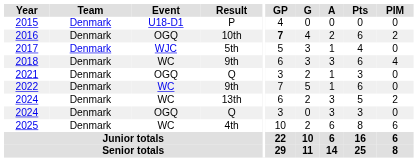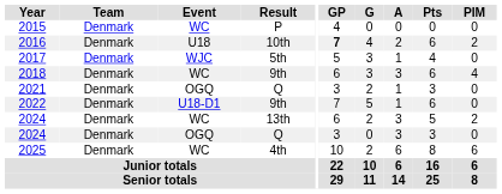 <table border="0" cellpadding="1" cellspacing="0" ID="Table3" style="text-align:center; width:40em">
 <tr bgcolor="#e0e0e0">
 <th>Year</th>
 <th>Team</th>
 <th>Event</th>
 <th>Result</th>
 <th rowspan="99" bgcolor="#fff"></th>
 <th>GP</th>
 <th>G</th>
 <th>A</th>
 <th>Pts</th>
 <th>PIM</th>
 </tr>
 <tr>
 <td><a href='#'>2015</a></td>
 <td><a href='#'>Denmark</a></td>
-<td><a href='#'>U18-D1</a></td>
+<td><a href='#'>WC</a></td>
 <td>P</td>
 <td>4</td>
 <td>0</td>
 <td>0</td>
 <td>0</td>
 <td>0</td>
 </tr>
 <tr bgcolor="#f0f0f0">
 <td><a href='#'>2016</a></td>
 <td>Denmark</td>
-<td>OGQ</td>
+<td>U18</td>
 <td>10th</td>
 <td><strong>7</strong></td>
 <td>4</td>
 <td>2</td>
 <td>6</td>
 <td>2</td>
 </tr>
 <tr>
 <td><a href='#'>2017</a></td>
 <td><a href='#'>Denmark</a></td>
 <td><a href='#'>WJC</a></td>
 <td>5th</td>
 <td>5</td>
 <td>3</td>
 <td>1</td>
 <td>4</td>
 <td>0</td>
 </tr>
 <tr bgcolor="#f0f0f0">
 <td><a href='#'>2018</a></td>
 <td>Denmark</td>
 <td>WC</td>
 <td>9th</td>
 <td>6</td>
 <td>3</td>
 <td>3</td>
 <td>6</td>
 <td>4</td>
 </tr>
 <tr>
 <td><a href='#'>2021</a></td>
 <td>Denmark</td>
 <td>OGQ</td>
 <td>Q</td>
 <td>3</td>
 <td>2</td>
 <td>1</td>
 <td>3</td>
 <td>0</td>
 </tr>
 <tr bgcolor="#f0f0f0">
 <td><a href='#'>2022</a></td>
 <td>Denmark</td>
-<td><a href='#'>WC</a></td>
+<td><a href='#'>U18-D1</a></td>
 <td>9th</td>
 <td>7</td>
 <td>5</td>
 <td>1</td>
 <td>6</td>
 <td>0</td>
 </tr>
 <tr>
 <td><a href='#'>2024</a></td>
 <td>Denmark</td>
 <td>WC</td>
 <td>13th</td>
 <td>6</td>
 <td>2</td>
 <td>3</td>
 <td>5</td>
 <td>2</td>
 </tr>
 <tr bgcolor="#f0f0f0">
 <td><a href='#'>2024</a></td>
 <td>Denmark</td>
 <td>OGQ</td>
 <td>Q</td>
 <td>3</td>
 <td>0</td>
 <td>3</td>
 <td>3</td>
 <td>0</td>
 </tr>
 <tr>
 <td><a href='#'>2025</a></td>
 <td>Denmark</td>
 <td>WC</td>
 <td>4th</td>
 <td>10</td>
 <td>2</td>
 <td>6</td>
 <td>8</td>
 <td>6</td>
 </tr>
 <tr bgcolor="#e0e0e0">
 <th colspan="4">Junior totals</th>
 <th>22</th>
 <th>10</th>
 <th>6</th>
 <th>16</th>
 <th>6</th>
 </tr>
 <tr bgcolor="#e0e0e0">
 <th colspan="4">Senior totals</th>
 <th>29</th>
 <th>11</th>
 <th>14</th>
 <th>25</th>
 <th>8</th>
 </tr>
 </table>
